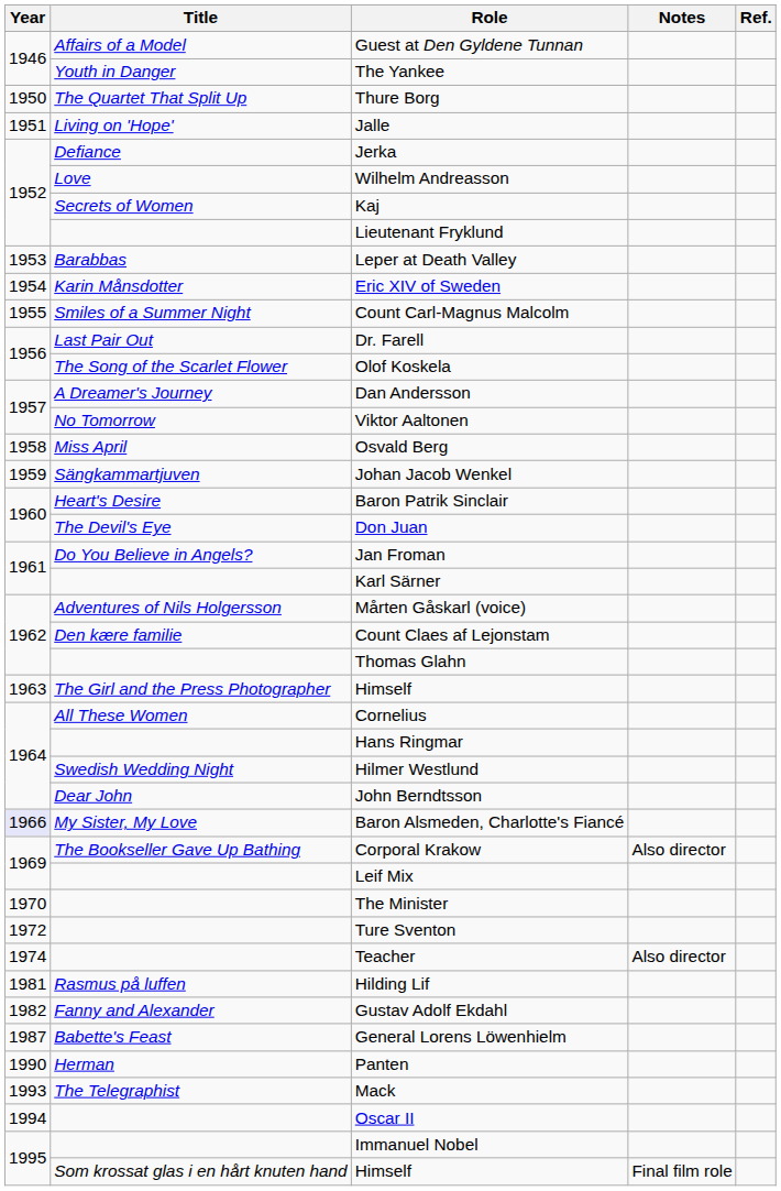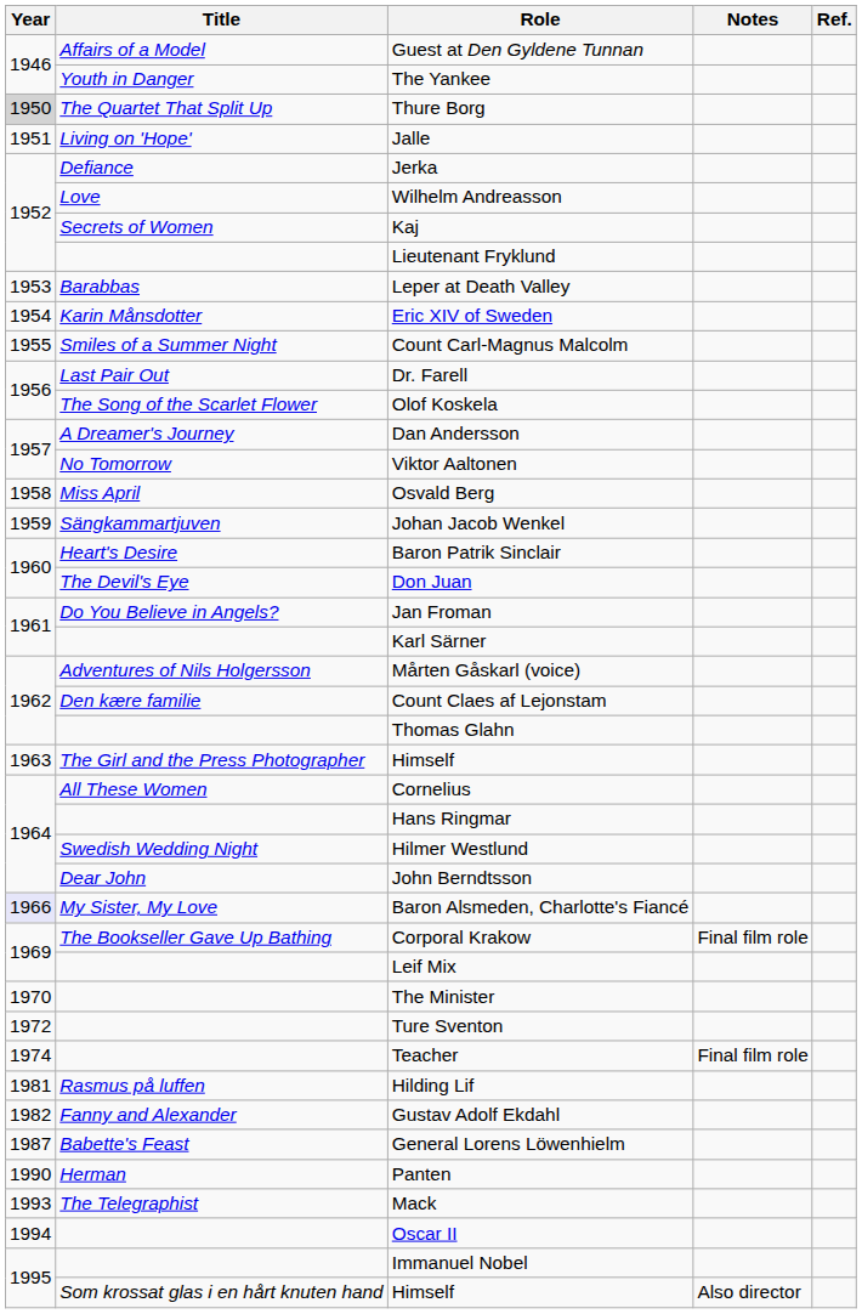 <table class="wikitable">
 <tr>
 <th>Year</th>
 <th>Title</th>
 <th>Role</th>
 <th>Notes</th>
 <th>Ref.</th>
 </tr>
 <tr>
 <td rowspan="2">1946</td>
 <td><em><a href='#'>Affairs of a Model</a></em></td>
 <td>Guest at <em>Den Gyldene Tunnan</em></td>
 <td></td>
 <td></td>
 </tr>
 <tr>
 <td><em><a href='#'>Youth in Danger</a></em></td>
 <td>The Yankee</td>
 <td></td>
 <td></td>
 </tr>
 <tr>
-<td>1950</td>
+<td style="background: lightgrey;">1950</td>
 <td><em><a href='#'>The Quartet That Split Up</a></em></td>
 <td>Thure Borg</td>
 <td></td>
 <td></td>
 </tr>
 <tr>
 <td>1951</td>
 <td><em><a href='#'>Living on 'Hope'</a></em></td>
 <td>Jalle</td>
 <td></td>
 <td></td>
 </tr>
 <tr>
 <td rowspan="4">1952</td>
 <td><em><a href='#'>Defiance</a></em></td>
 <td>Jerka</td>
 <td></td>
 <td></td>
 </tr>
 <tr>
 <td><em><a href='#'>Love</a></em></td>
 <td>Wilhelm Andreasson</td>
 <td></td>
 <td></td>
 </tr>
 <tr>
 <td><em><a href='#'>Secrets of Women</a></em></td>
 <td>Kaj</td>
 <td></td>
 <td></td>
 </tr>
 <tr>
 <td><em></em></td>
 <td>Lieutenant Fryklund</td>
 <td></td>
 <td></td>
 </tr>
 <tr>
 <td>1953</td>
 <td><em><a href='#'>Barabbas</a></em></td>
 <td>Leper at Death Valley</td>
 <td></td>
 <td></td>
 </tr>
 <tr>
 <td>1954</td>
 <td><em><a href='#'>Karin Månsdotter</a></em></td>
 <td><a href='#'>Eric XIV of Sweden</a></td>
 <td></td>
 <td></td>
 </tr>
 <tr>
 <td>1955</td>
 <td><em><a href='#'>Smiles of a Summer Night</a></em></td>
 <td>Count Carl-Magnus Malcolm</td>
 <td></td>
 <td></td>
 </tr>
 <tr>
 <td rowspan="2">1956</td>
 <td><em><a href='#'>Last Pair Out</a></em></td>
 <td>Dr. Farell</td>
 <td></td>
 <td></td>
 </tr>
 <tr>
 <td><em><a href='#'>The Song of the Scarlet Flower</a></em></td>
 <td>Olof Koskela</td>
 <td></td>
 <td></td>
 </tr>
 <tr>
 <td rowspan="2">1957</td>
 <td><em><a href='#'>A Dreamer's Journey</a></em></td>
 <td>Dan Andersson</td>
 <td></td>
 <td></td>
 </tr>
 <tr>
 <td><em><a href='#'>No Tomorrow</a></em></td>
 <td>Viktor Aaltonen</td>
 <td></td>
 <td></td>
 </tr>
 <tr>
 <td>1958</td>
 <td><em><a href='#'>Miss April</a></em></td>
 <td>Osvald Berg</td>
 <td></td>
 <td></td>
 </tr>
 <tr>
 <td>1959</td>
 <td><em><a href='#'>Sängkammartjuven</a></em></td>
 <td>Johan Jacob Wenkel</td>
 <td></td>
 <td></td>
 </tr>
 <tr>
 <td rowspan="2">1960</td>
 <td><em><a href='#'>Heart's Desire</a></em></td>
 <td>Baron Patrik Sinclair</td>
 <td></td>
 <td></td>
 </tr>
 <tr>
 <td><em><a href='#'>The Devil's Eye</a></em></td>
 <td><a href='#'>Don Juan</a></td>
 <td></td>
 <td></td>
 </tr>
 <tr>
 <td rowspan="2">1961</td>
 <td><em><a href='#'>Do You Believe in Angels?</a></em></td>
 <td>Jan Froman</td>
 <td></td>
 <td></td>
 </tr>
 <tr>
 <td><em></em></td>
 <td>Karl Särner</td>
 <td></td>
 <td></td>
 </tr>
 <tr>
 <td rowspan="3">1962</td>
 <td><em><a href='#'>Adventures of Nils Holgersson</a></em></td>
 <td>Mårten Gåskarl (voice)</td>
 <td></td>
 <td></td>
 </tr>
 <tr>
 <td><em><a href='#'>Den kære familie</a></em></td>
 <td>Count Claes af Lejonstam</td>
 <td></td>
 <td></td>
 </tr>
 <tr>
 <td><em></em></td>
 <td>Thomas Glahn</td>
 <td></td>
 <td></td>
 </tr>
 <tr>
 <td>1963</td>
 <td><em><a href='#'>The Girl and the Press Photographer</a></em></td>
 <td>Himself</td>
 <td></td>
 <td></td>
 </tr>
 <tr>
 <td rowspan="4">1964</td>
 <td><em><a href='#'>All These Women</a></em></td>
 <td>Cornelius</td>
 <td></td>
 <td></td>
 </tr>
 <tr>
 <td><em></em></td>
 <td>Hans Ringmar</td>
 <td></td>
 <td></td>
 </tr>
 <tr>
 <td><em><a href='#'>Swedish Wedding Night</a></em></td>
 <td>Hilmer Westlund</td>
 <td></td>
 <td></td>
 </tr>
 <tr>
 <td><em><a href='#'>Dear John</a></em></td>
 <td>John Berndtsson</td>
 <td></td>
 <td></td>
 </tr>
 <tr>
 <td style="background: lavender;">1966</td>
 <td><em><a href='#'>My Sister, My Love</a></em></td>
 <td>Baron Alsmeden, Charlotte's Fiancé</td>
 <td></td>
 <td></td>
 </tr>
 <tr>
 <td rowspan="2">1969</td>
 <td><em><a href='#'>The Bookseller Gave Up Bathing</a></em></td>
 <td>Corporal Krakow</td>
-<td>Also director</td>
+<td>Final film role</td>
 <td></td>
 </tr>
 <tr>
 <td><em></em></td>
 <td>Leif Mix</td>
 <td></td>
 <td></td>
 </tr>
 <tr>
 <td>1970</td>
 <td><em></em></td>
 <td>The Minister</td>
 <td></td>
 <td></td>
 </tr>
 <tr>
 <td>1972</td>
 <td><em></em></td>
 <td>Ture Sventon</td>
 <td></td>
 <td></td>
 </tr>
 <tr>
 <td>1974</td>
 <td><em></em></td>
 <td>Teacher</td>
-<td>Also director</td>
+<td>Final film role</td>
 <td></td>
 </tr>
 <tr>
 <td>1981</td>
 <td><em><a href='#'>Rasmus på luffen</a></em></td>
 <td>Hilding Lif</td>
 <td></td>
 <td></td>
 </tr>
 <tr>
 <td>1982</td>
 <td><em><a href='#'>Fanny and Alexander</a></em></td>
 <td>Gustav Adolf Ekdahl</td>
 <td></td>
 <td></td>
 </tr>
 <tr>
 <td>1987</td>
 <td><em><a href='#'>Babette's Feast</a></em></td>
 <td>General Lorens Löwenhielm</td>
 <td></td>
 <td></td>
 </tr>
 <tr>
 <td>1990</td>
 <td><em><a href='#'>Herman</a></em></td>
 <td>Panten</td>
 <td></td>
 <td></td>
 </tr>
 <tr>
 <td>1993</td>
 <td><em><a href='#'>The Telegraphist</a></em></td>
 <td>Mack</td>
 <td></td>
 <td></td>
 </tr>
 <tr>
 <td>1994</td>
 <td><em></em></td>
 <td><a href='#'>Oscar II</a></td>
 <td></td>
 <td></td>
 </tr>
 <tr>
 <td rowspan="2">1995</td>
 <td><em></em></td>
 <td>Immanuel Nobel</td>
 <td></td>
 <td></td>
 </tr>
 <tr>
 <td><em>Som krossat glas i en hårt knuten hand</em></td>
 <td>Himself</td>
-<td>Final film role</td>
+<td>Also director</td>
 <td></td>
 </tr>
 </table>
